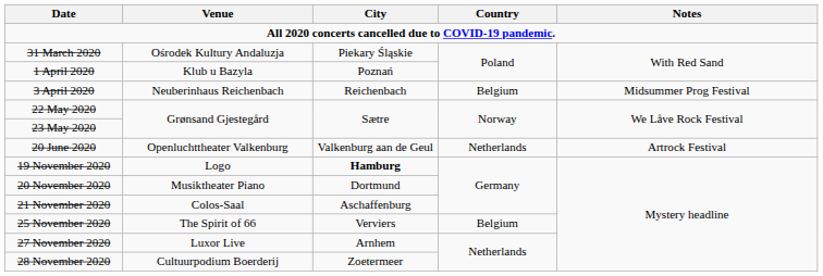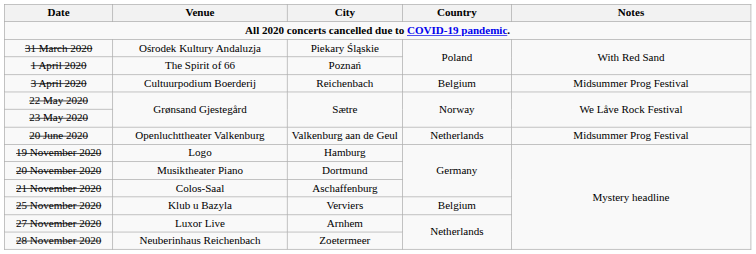 <table class="wikitable" style="text-align:center;">
 <tr>
 <th width="150">Date</th>
 <th width="245">Venue</th>
 <th width="160">City</th>
 <th width="150">Country</th>
 <th width="340">Notes</th>
 </tr>
 <tr>
 <td colspan="5"><strong>All 2020 concerts cancelled due to <a href='#'>COVID-19 pandemic</a>.</strong></td>
 </tr>
 <tr>
 <td><s>31 March 2020</s></td>
 <td>Ośrodek Kultury Andaluzja</td>
 <td>Piekary Śląskie</td>
 <td rowspan="2">Poland</td>
 <td rowspan="2">With Red Sand</td>
 </tr>
 <tr>
 <td><s>1 April 2020</s></td>
-<td>Klub u Bazyla</td>
+<td>The Spirit of 66</td>
 <td>Poznań</td>
 </tr>
 <tr>
 <td><s>3 April 2020</s></td>
-<td>Neuberinhaus Reichenbach</td>
+<td>Cultuurpodium Boerderij</td>
 <td>Reichenbach</td>
 <td>Belgium</td>
 <td>Midsummer Prog Festival</td>
 </tr>
 <tr>
 <td><s>22 May 2020</s></td>
 <td rowspan="2">Grønsand Gjestegård</td>
 <td rowspan="2">Sætre</td>
 <td rowspan="2">Norway</td>
 <td rowspan="2">We Låve Rock Festival</td>
 </tr>
 <tr>
 <td><s>23 May 2020</s></td>
 </tr>
 <tr>
 <td><s>20 June 2020</s></td>
 <td>Openluchttheater Valkenburg</td>
 <td>Valkenburg aan de Geul</td>
 <td>Netherlands</td>
-<td>Artrock Festival</td>
+<td>Midsummer Prog Festival</td>
 </tr>
 <tr>
 <td><s>19 November 2020</s></td>
 <td>Logo</td>
-<td><strong>Hamburg</strong></td>
+<td>Hamburg</td>
 <td rowspan="3">Germany</td>
 <td rowspan="6">Mystery headline</td>
 </tr>
 <tr>
 <td><s>20 November 2020</s></td>
 <td>Musiktheater Piano</td>
 <td>Dortmund</td>
 </tr>
 <tr>
 <td><s>21 November 2020</s></td>
 <td>Colos-Saal</td>
 <td>Aschaffenburg</td>
 </tr>
 <tr>
 <td><s>25 November 2020</s></td>
-<td>The Spirit of 66</td>
+<td>Klub u Bazyla</td>
 <td>Verviers</td>
 <td>Belgium</td>
 </tr>
 <tr>
 <td><s>27 November 2020</s></td>
 <td>Luxor Live</td>
 <td>Arnhem</td>
 <td rowspan="2">Netherlands</td>
 </tr>
 <tr>
 <td><s>28 November 2020</s></td>
-<td>Cultuurpodium Boerderij</td>
+<td>Neuberinhaus Reichenbach</td>
 <td>Zoetermeer</td>
 </tr>
 </table>
